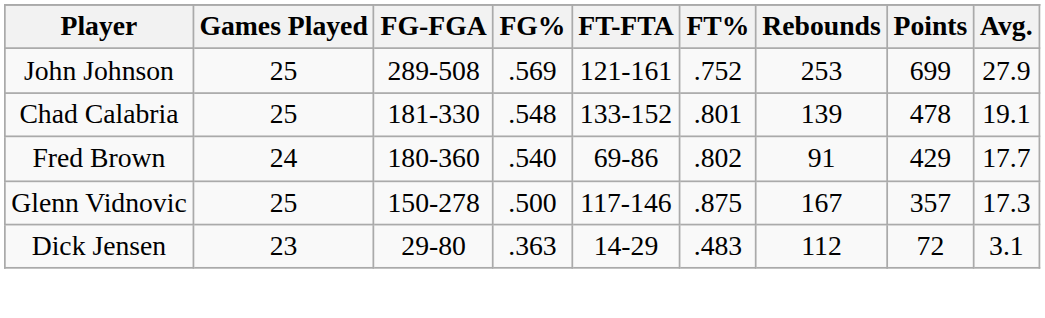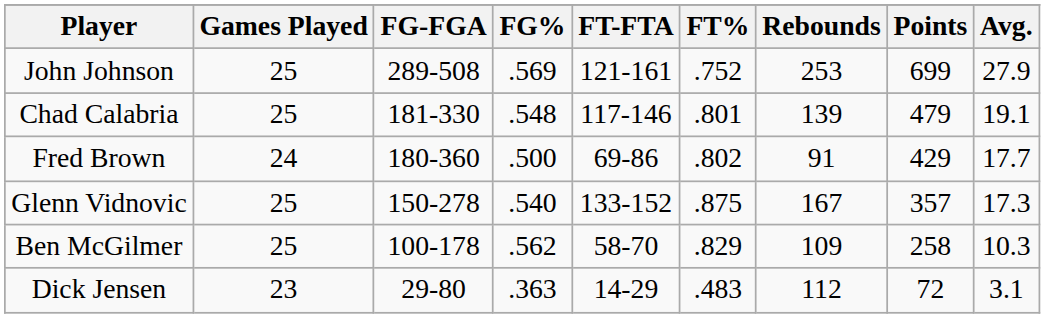 <table class="wikitable sortable" style="text-align:center">
 <tr style="text-align:center; background:#000000; color:#FFE100;">
 </tr>
 <tr align="center">
 <th>Player</th>
 <th>Games Played</th>
 <th>FG-FGA</th>
 <th>FG%</th>
 <th>FT-FTA</th>
 <th>FT%</th>
 <th>Rebounds</th>
 <th>Points</th>
 <th>Avg.</th>
 </tr>
 <tr align="center" bgcolor="">
 <td>John Johnson</td>
 <td>25</td>
 <td>289-508</td>
 <td>.569</td>
 <td>121-161</td>
 <td>.752</td>
 <td>253</td>
 <td>699</td>
 <td>27.9</td>
 </tr>
 <tr align="center" bgcolor="">
 <td>Chad Calabria</td>
 <td>25</td>
 <td>181-330</td>
 <td>.548</td>
-<td>133-152</td>
+<td>117-146</td>
 <td>.801</td>
 <td>139</td>
-<td>478</td>
+<td>479</td>
 <td>19.1</td>
 </tr>
 <tr align="center" bgcolor="">
 <td>Fred Brown</td>
 <td>24</td>
 <td>180-360</td>
-<td>.540</td>
+<td>.500</td>
 <td>69-86</td>
 <td>.802</td>
 <td>91</td>
 <td>429</td>
 <td>17.7</td>
 </tr>
 <tr align="center" bgcolor="">
 <td>Glenn Vidnovic</td>
 <td>25</td>
 <td>150-278</td>
-<td>.500</td>
-<td>117-146</td>
+<td>.540</td>
+<td>133-152</td>
 <td>.875</td>
 <td>167</td>
 <td>357</td>
 <td>17.3</td>
+</tr>
+<tr align="center" bgcolor="">
+<td>Ben McGilmer</td>
+<td>25</td>
+<td>100-178</td>
+<td>.562</td>
+<td>58-70</td>
+<td>.829</td>
+<td>109</td>
+<td>258</td>
+<td>10.3</td>
 </tr>
 <tr align="center" bgcolor="">
 <td>Dick Jensen</td>
 <td>23</td>
 <td>29-80</td>
 <td>.363</td>
 <td>14-29</td>
 <td>.483</td>
 <td>112</td>
 <td>72</td>
 <td>3.1</td>
 </tr>
 </table>
